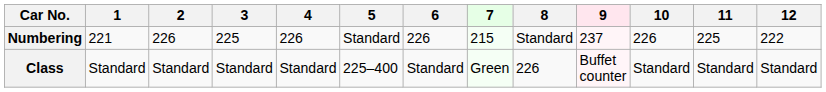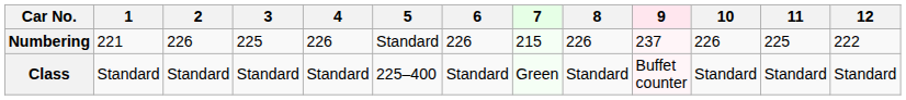 <table class="wikitable">
 <tr>
 <th>Car No.</th>
 <th>1</th>
 <th>2</th>
 <th>3</th>
 <th>4</th>
 <th>5</th>
 <th>6</th>
 <th style="background: #E6FFE6">7</th>
 <th>8</th>
 <th style="background: #FFE6EE">9</th>
 <th>10</th>
 <th>11</th>
 <th>12</th>
 </tr>
 <tr>
 <th>Numbering</th>
 <td>221</td>
 <td>226</td>
 <td>225</td>
 <td>226</td>
 <td>Standard</td>
 <td>226</td>
 <td style="background: #F5FFF5">215</td>
-<td>Standard</td>
+<td>226</td>
 <td style="background: #FFF5F8">237</td>
 <td>226</td>
 <td>225</td>
 <td>222</td>
 </tr>
 <tr>
 <th>Class</th>
 <td>Standard</td>
 <td>Standard</td>
 <td>Standard</td>
 <td>Standard</td>
 <td>225–400</td>
 <td>Standard</td>
 <td style="background: #F5FFF5">Green</td>
-<td>226</td>
+<td>Standard</td>
 <td style="background: #FFF5F8">Buffet counter</td>
 <td>Standard</td>
 <td>Standard</td>
 <td>Standard</td>
 </tr>
 </table>
